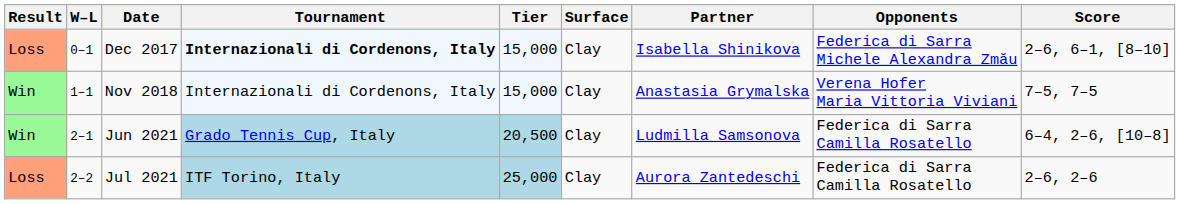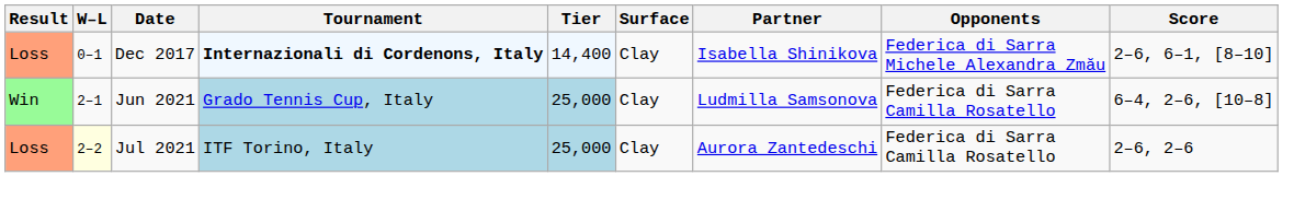 <table class="sortable wikitable">
 <tr>
 <th>Result</th>
 <th class="unsortable">W–L</th>
 <th>Date</th>
 <th>Tournament</th>
 <th>Tier</th>
 <th>Surface</th>
 <th>Partner</th>
 <th>Opponents</th>
 <th class="unsortable">Score</th>
 </tr>
 <tr>
 <td bgcolor="FFA07A">Loss</td>
 <td><small>0–1</small></td>
 <td>Dec 2017</td>
 <td style="background:#f0f8ff;"><strong>Internazionali di Cordenons, Italy</strong></td>
-<td style="background:#f0f8ff;">15,000</td>
+<td style="background:#f0f8ff;">14,400</td>
 <td>Clay</td>
 <td> <a href='#'>Isabella Shinikova</a></td>
 <td> <a href='#'>Federica di Sarra</a> <br>  <a href='#'>Michele Alexandra Zmău</a></td>
 <td>2–6, 6–1, [8–10]</td>
 </tr>
 <tr>
 <td style="background:#98fb98;">Win</td>
-<td><small>1–1</small></td>
-<td>Nov 2018</td>
-<td style="background:#f0f8ff;">Internazionali di Cordenons, Italy</td>
-<td style="background:#f0f8ff;">15,000</td>
-<td>Clay</td>
-<td> <a href='#'>Anastasia Grymalska</a></td>
-<td> <a href='#'>Verena Hofer</a> <br>  <a href='#'>Maria Vittoria Viviani</a></td>
-<td>7–5, 7–5</td>
-</tr>
-<tr>
-<td style="background:#98fb98;">Win</td>
 <td><small>2–1</small></td>
 <td>Jun 2021</td>
 <td style="background:lightblue;"><a href='#'>Grado Tennis Cup</a>, Italy</td>
-<td style="background:lightblue;">20,500</td>
+<td style="background:lightblue;">25,000</td>
 <td>Clay</td>
 <td> <a href='#'>Ludmilla Samsonova</a></td>
 <td> Federica di Sarra <br>  <a href='#'>Camilla Rosatello</a></td>
 <td>6–4, 2–6, [10–8]</td>
 </tr>
 <tr>
 <td bgcolor="FFA07A">Loss</td>
-<td><small>2–2</small></td>
+<td style="background: lightyellow;"><small>2–2</small></td>
 <td>Jul 2021</td>
 <td style="background:lightblue;">ITF Torino, Italy</td>
 <td style="background:lightblue;">25,000</td>
 <td>Clay</td>
 <td> <a href='#'>Aurora Zantedeschi</a></td>
 <td> Federica di Sarra <br>  Camilla Rosatello</td>
 <td>2–6, 2–6</td>
 </tr>
 </table>
